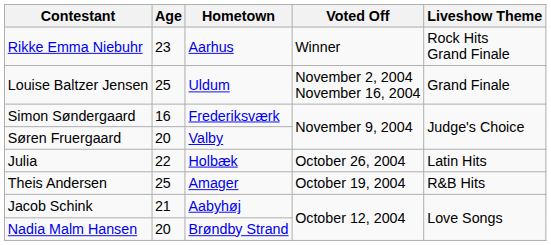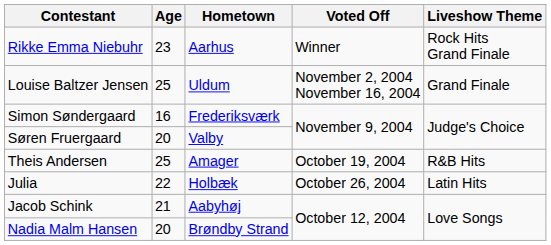 <table class="wikitable" style="font-size:95%;">
 <tr>
 <th>Contestant</th>
 <th>Age</th>
 <th>Hometown</th>
 <th>Voted Off</th>
 <th>Liveshow Theme</th>
 </tr>
 <tr>
 <td><a href='#'>Rikke Emma Niebuhr</a></td>
 <td>23</td>
 <td><a href='#'>Aarhus</a></td>
 <td>Winner</td>
 <td>Rock Hits<br>Grand Finale</td>
 </tr>
 <tr>
 <td>Louise Baltzer Jensen</td>
 <td>25</td>
 <td><a href='#'>Uldum</a></td>
 <td>November 2, 2004<br>November 16, 2004</td>
 <td>Grand Finale</td>
 </tr>
 <tr>
 <td>Simon Søndergaard</td>
 <td>16</td>
 <td><a href='#'>Frederiksværk</a></td>
 <td rowspan="2">November 9, 2004</td>
 <td rowspan="2">Judge's Choice</td>
 </tr>
 <tr>
 <td>Søren Fruergaard</td>
 <td>20</td>
 <td><a href='#'>Valby</a></td>
 </tr>
 <tr>
+<td>Theis Andersen</td>
+<td>25</td>
+<td><a href='#'>Amager</a></td>
+<td>October 19, 2004</td>
+<td>R&B Hits</td>
+</tr>
+<tr>
 <td>Julia</td>
 <td>22</td>
 <td><a href='#'>Holbæk</a></td>
 <td>October 26, 2004</td>
 <td>Latin Hits</td>
-</tr>
-<tr>
-<td>Theis Andersen</td>
-<td>25</td>
-<td><a href='#'>Amager</a></td>
-<td>October 19, 2004</td>
-<td>R&B Hits</td>
 </tr>
 <tr>
 <td>Jacob Schink</td>
 <td>21</td>
 <td><a href='#'>Aabyhøj</a></td>
 <td rowspan="2">October 12, 2004</td>
 <td rowspan="2">Love Songs</td>
 </tr>
 <tr>
 <td><a href='#'>Nadia Malm Hansen</a></td>
 <td>20</td>
 <td><a href='#'>Brøndby Strand</a></td>
 </tr>
 </table>
